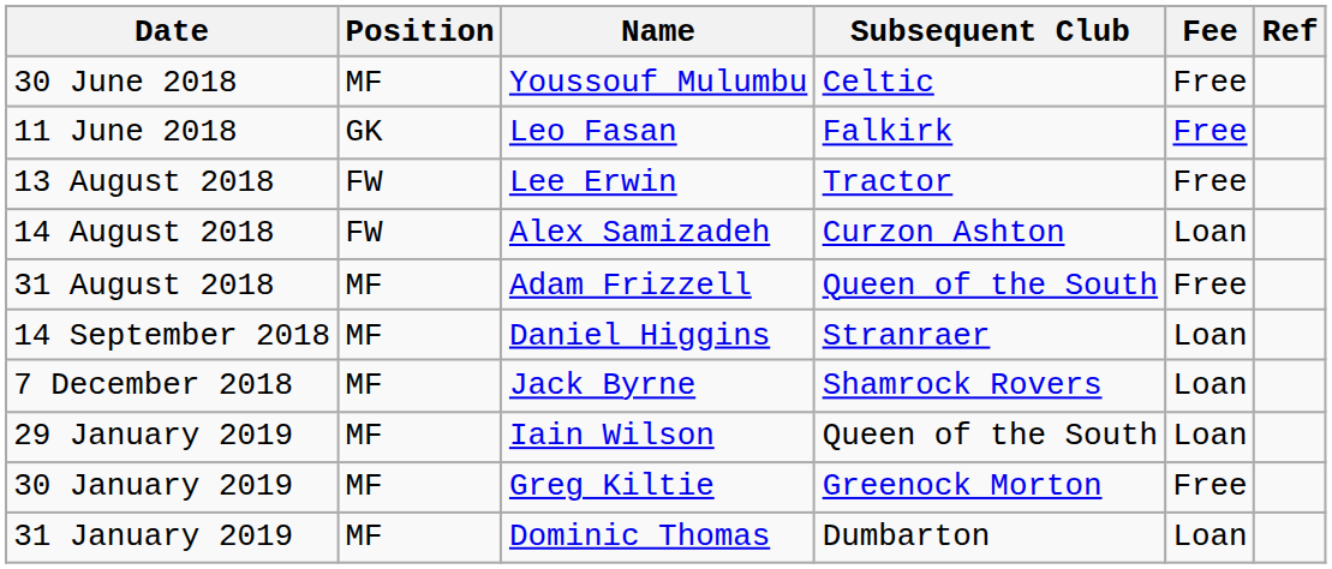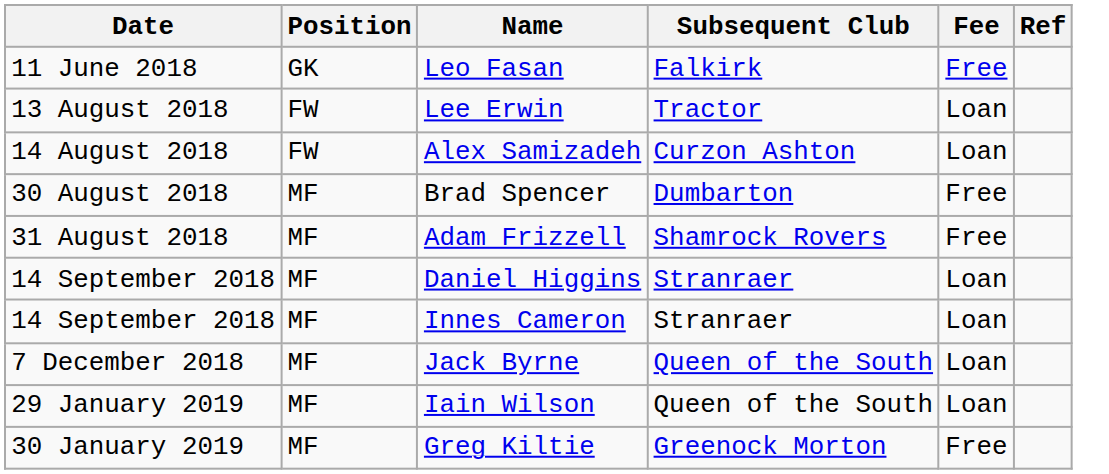 <table class="wikitable">
 <tr>
 <th>Date</th>
 <th>Position</th>
 <th>Name</th>
 <th>Subsequent Club</th>
 <th>Fee</th>
 <th>Ref</th>
-</tr>
-<tr>
-<td>30 June 2018</td>
-<td>MF</td>
-<td> <a href='#'>Youssouf Mulumbu</a></td>
-<td><a href='#'>Celtic</a></td>
-<td>Free</td>
-<td></td>
 </tr>
 <tr>
 <td>11 June 2018</td>
 <td>GK</td>
 <td> <a href='#'>Leo Fasan</a></td>
 <td><a href='#'>Falkirk</a></td>
 <td><a href='#'>Free</a></td>
 <td></td>
 </tr>
 <tr>
 <td>13 August 2018</td>
 <td>FW</td>
 <td><a href='#'>Lee Erwin</a></td>
 <td> <a href='#'>Tractor</a></td>
-<td>Free</td>
+<td>Loan</td>
 <td></td>
 </tr>
 <tr>
 <td>14 August 2018</td>
 <td>FW</td>
 <td> <a href='#'>Alex Samizadeh</a></td>
 <td> <a href='#'>Curzon Ashton</a></td>
 <td>Loan</td>
 <td></td>
 </tr>
 <tr>
+<td>30 August 2018</td>
+<td>MF</td>
+<td> Brad Spencer</td>
+<td><a href='#'>Dumbarton</a></td>
+<td>Free</td>
+<td></td>
+</tr>
+<tr>
 <td>31 August 2018</td>
 <td>MF</td>
 <td><a href='#'>Adam Frizzell</a></td>
-<td><a href='#'>Queen of the South</a></td>
+<td> <a href='#'>Shamrock Rovers</a></td>
 <td>Free</td>
 <td></td>
 </tr>
 <tr>
 <td>14 September 2018</td>
 <td>MF</td>
 <td><a href='#'>Daniel Higgins</a></td>
 <td><a href='#'>Stranraer</a></td>
 <td>Loan</td>
 <td></td>
 </tr>
 <tr>
+<td>14 September 2018</td>
+<td>MF</td>
+<td><a href='#'>Innes Cameron</a></td>
+<td>Stranraer</td>
+<td>Loan</td>
+<td></td>
+</tr>
+<tr>
 <td>7 December 2018</td>
 <td>MF</td>
 <td> <a href='#'>Jack Byrne</a></td>
-<td> <a href='#'>Shamrock Rovers</a></td>
+<td><a href='#'>Queen of the South</a></td>
 <td>Loan</td>
 <td></td>
 </tr>
 <tr>
 <td>29 January 2019</td>
 <td>MF</td>
 <td><a href='#'>Iain Wilson</a></td>
 <td>Queen of the South</td>
 <td>Loan</td>
 <td></td>
 </tr>
 <tr>
 <td>30 January 2019</td>
 <td>MF</td>
 <td><a href='#'>Greg Kiltie</a></td>
 <td><a href='#'>Greenock Morton</a></td>
 <td>Free</td>
 <td></td>
 </tr>
-<tr>
-<td>31 January 2019</td>
-<td>MF</td>
-<td><a href='#'>Dominic Thomas</a></td>
-<td>Dumbarton</td>
-<td>Loan</td>
-<td></td>
-</tr>
 </table>
